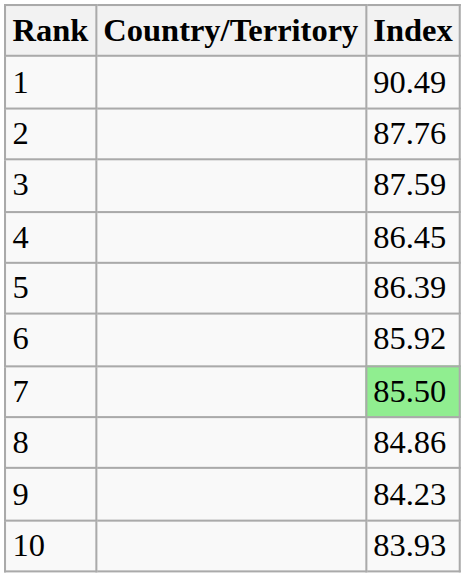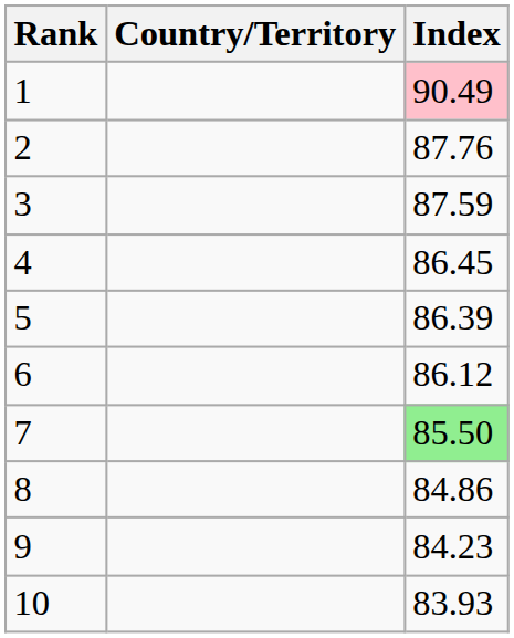 <table class="wikitable" style="width: 15%;">
 <tr>
 <th>Rank</th>
 <th>Country/Territory</th>
 <th>Index</th>
 </tr>
 <tr>
 <td>1</td>
 <td style="text-align: left"></td>
-<td>90.49</td>
+<td style="background: pink;">90.49</td>
 </tr>
 <tr>
 <td>2</td>
 <td style="text-align: left"></td>
 <td>87.76</td>
 </tr>
 <tr>
 <td>3</td>
 <td style="text-align: left"></td>
 <td>87.59</td>
 </tr>
 <tr>
 <td>4</td>
 <td style="text-align: left"></td>
 <td>86.45</td>
 </tr>
 <tr>
 <td>5</td>
 <td style="text-align: left"></td>
 <td>86.39</td>
 </tr>
 <tr>
 <td>6</td>
 <td style="text-align: left"></td>
-<td>85.92</td>
+<td>86.12</td>
 </tr>
 <tr>
 <td>7</td>
 <td style="text-align: left"></td>
 <td style="background: lightgreen;">85.50</td>
 </tr>
 <tr>
 <td>8</td>
 <td style="text-align: left"></td>
 <td>84.86</td>
 </tr>
 <tr>
 <td>9</td>
 <td style="text-align: left"></td>
 <td>84.23</td>
 </tr>
 <tr>
 <td>10</td>
 <td style="text-align: left"></td>
 <td>83.93</td>
 </tr>
 </table>
